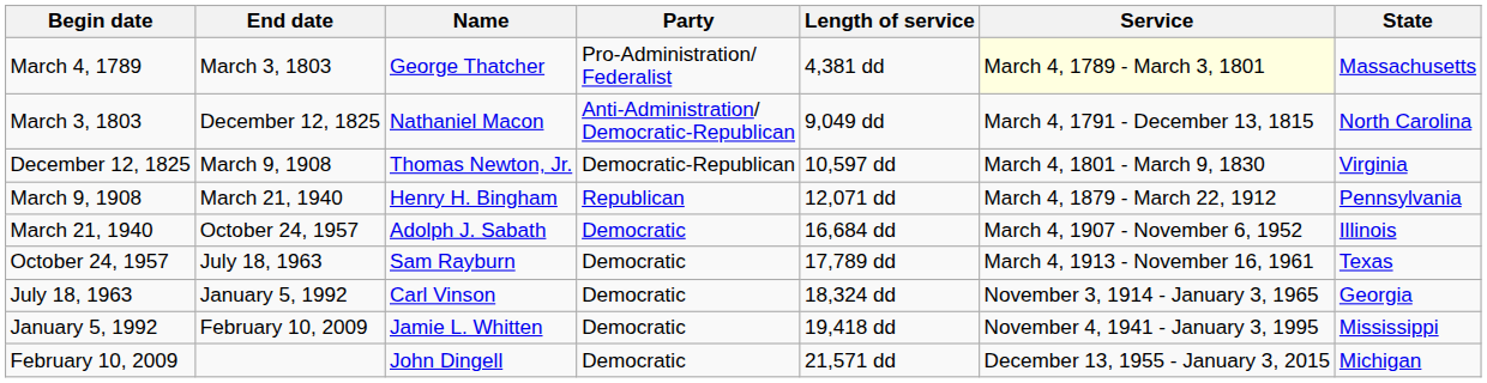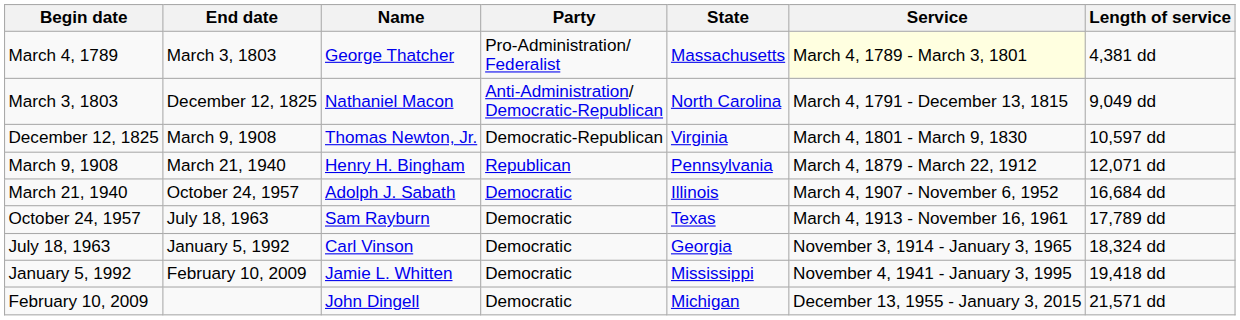 <table class="wikitable">
 <tr>
 <th>Begin date</th>
 <th>End date</th>
 <th>Name</th>
 <th>Party</th>
+<th>State</th>
+<th>Service</th>
 <th>Length of service</th>
-<th>Service</th>
-<th>State</th>
 </tr>
 <tr>
 <td>March 4, 1789</td>
 <td>March 3, 1803</td>
 <td><a href='#'>George Thatcher</a></td>
 <td>Pro-Administration/<br><a href='#'>Federalist</a></td>
+<td><a href='#'>Massachusetts</a></td>
+<td style="background: lightyellow;">March 4, 1789 - March 3, 1801</td>
 <td>4,381 dd</td>
-<td style="background: lightyellow;">March 4, 1789 - March 3, 1801</td>
-<td><a href='#'>Massachusetts</a></td>
 </tr>
 <tr>
 <td>March 3, 1803</td>
 <td>December 12, 1825</td>
 <td><a href='#'>Nathaniel Macon</a></td>
 <td><a href='#'>Anti-Administration</a>/<br><a href='#'>Democratic-Republican</a></td>
+<td><a href='#'>North Carolina</a></td>
+<td>March 4, 1791 - December 13, 1815</td>
 <td>9,049 dd</td>
-<td>March 4, 1791 - December 13, 1815</td>
-<td><a href='#'>North Carolina</a></td>
 </tr>
 <tr>
 <td>December 12, 1825</td>
 <td>March 9, 1908</td>
 <td><a href='#'>Thomas Newton, Jr.</a></td>
 <td>Democratic-Republican</td>
+<td><a href='#'>Virginia</a></td>
+<td>March 4, 1801 - March 9, 1830</td>
 <td>10,597 dd</td>
-<td>March 4, 1801 - March 9, 1830</td>
-<td><a href='#'>Virginia</a></td>
 </tr>
 <tr>
 <td>March 9, 1908</td>
 <td>March 21, 1940</td>
 <td><a href='#'>Henry H. Bingham</a></td>
 <td><a href='#'>Republican</a></td>
+<td><a href='#'>Pennsylvania</a></td>
+<td>March 4, 1879 - March 22, 1912</td>
 <td>12,071 dd</td>
-<td>March 4, 1879 - March 22, 1912</td>
-<td><a href='#'>Pennsylvania</a></td>
 </tr>
 <tr>
 <td>March 21, 1940</td>
 <td>October 24, 1957</td>
 <td><a href='#'>Adolph J. Sabath</a></td>
 <td><a href='#'>Democratic</a></td>
+<td><a href='#'>Illinois</a></td>
+<td>March 4, 1907 - November 6, 1952</td>
 <td>16,684 dd</td>
-<td>March 4, 1907 - November 6, 1952</td>
-<td><a href='#'>Illinois</a></td>
 </tr>
 <tr>
 <td>October 24, 1957</td>
 <td>July 18, 1963</td>
 <td><a href='#'>Sam Rayburn</a></td>
 <td>Democratic</td>
+<td><a href='#'>Texas</a></td>
+<td>March 4, 1913 - November 16, 1961</td>
 <td>17,789 dd</td>
-<td>March 4, 1913 - November 16, 1961</td>
-<td><a href='#'>Texas</a></td>
 </tr>
 <tr>
 <td>July 18, 1963</td>
 <td>January 5, 1992</td>
 <td><a href='#'>Carl Vinson</a></td>
 <td>Democratic</td>
+<td><a href='#'>Georgia</a></td>
+<td>November 3, 1914 - January 3, 1965</td>
 <td>18,324 dd</td>
-<td>November 3, 1914 - January 3, 1965</td>
-<td><a href='#'>Georgia</a></td>
 </tr>
 <tr>
 <td>January 5, 1992</td>
 <td>February 10, 2009</td>
 <td><a href='#'>Jamie L. Whitten</a></td>
 <td>Democratic</td>
+<td><a href='#'>Mississippi</a></td>
+<td>November 4, 1941 - January 3, 1995</td>
 <td>19,418 dd</td>
-<td>November 4, 1941 - January 3, 1995</td>
-<td><a href='#'>Mississippi</a></td>
 </tr>
 <tr>
 <td>February 10, 2009</td>
 <td></td>
 <td><a href='#'>John Dingell</a></td>
 <td>Democratic</td>
+<td><a href='#'>Michigan</a></td>
+<td>December 13, 1955 - January 3, 2015</td>
 <td>21,571 dd</td>
-<td>December 13, 1955 - January 3, 2015</td>
-<td><a href='#'>Michigan</a></td>
 </tr>
 </table>
